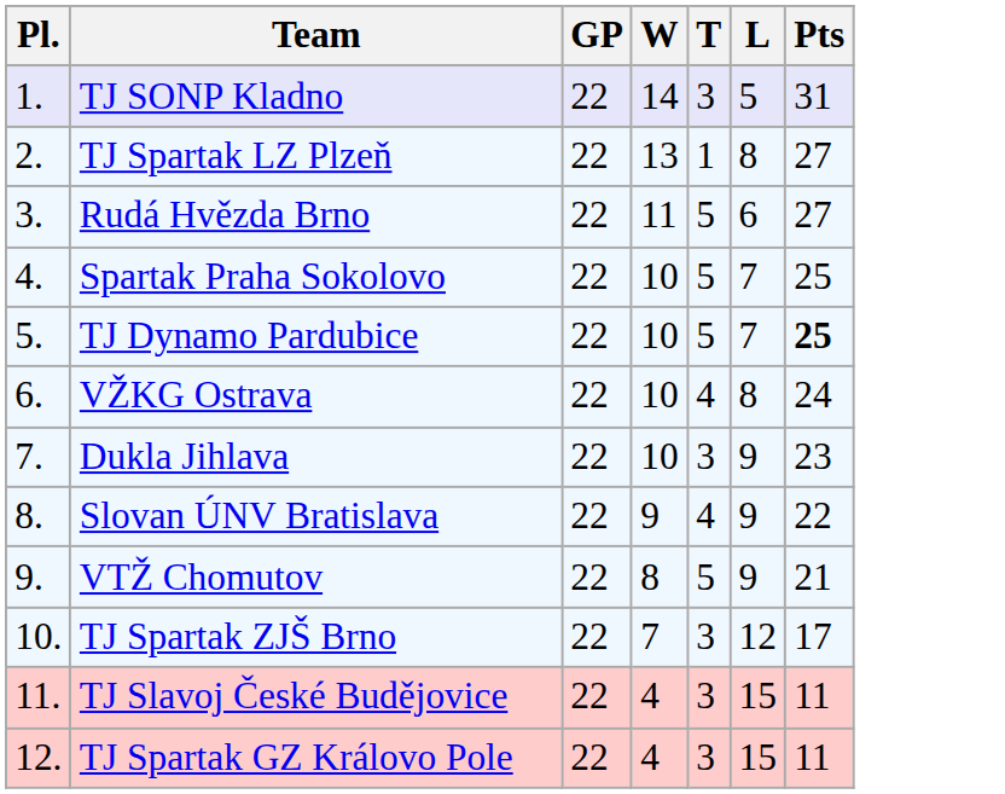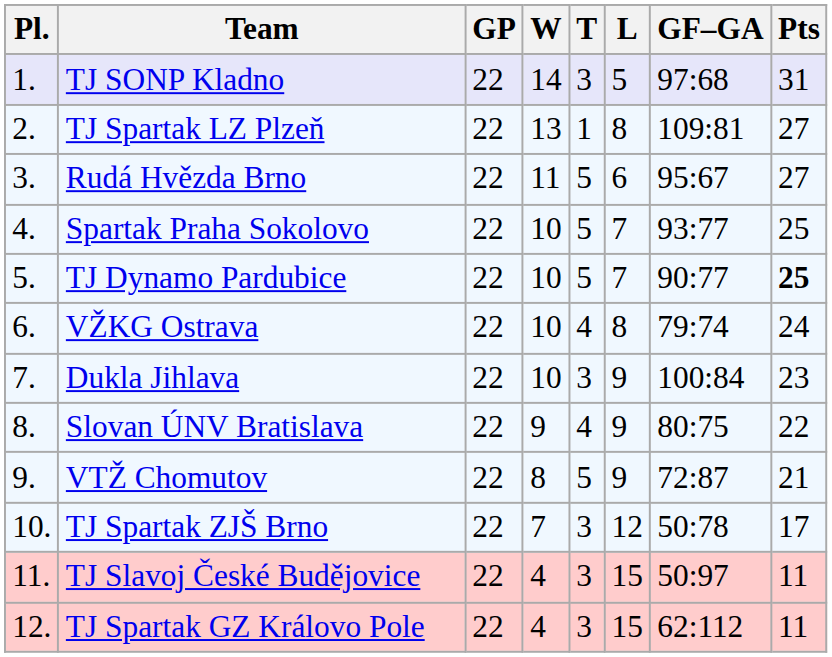 <table class="wikitable">
 <tr>
 <th>Pl.</th>
 <th width="200">Team</th>
 <th>GP</th>
 <th>W</th>
 <th>T</th>
 <th>L</th>
+<th>GF–GA</th>
 <th>Pts</th>
 </tr>
 <tr bgcolor="#e6e6fa">
 <td>1.</td>
 <td><a href='#'>TJ SONP Kladno</a></td>
 <td>22</td>
 <td>14</td>
 <td>3</td>
 <td>5</td>
+<td>97:68</td>
 <td>31</td>
 </tr>
 <tr bgcolor="#f0f8ff">
 <td>2.</td>
 <td><a href='#'>TJ Spartak LZ Plzeň</a></td>
 <td>22</td>
 <td>13</td>
 <td>1</td>
 <td>8</td>
+<td>109:81</td>
 <td>27</td>
 </tr>
 <tr bgcolor="#f0f8ff">
 <td>3.</td>
 <td><a href='#'>Rudá Hvězda Brno</a></td>
 <td>22</td>
 <td>11</td>
 <td>5</td>
 <td>6</td>
+<td>95:67</td>
 <td>27</td>
 </tr>
 <tr bgcolor="#f0f8ff">
 <td>4.</td>
 <td><a href='#'>Spartak Praha Sokolovo</a></td>
 <td>22</td>
 <td>10</td>
 <td>5</td>
 <td>7</td>
+<td>93:77</td>
 <td>25</td>
 </tr>
 <tr bgcolor="#f0f8ff">
 <td>5.</td>
 <td><a href='#'>TJ Dynamo Pardubice</a></td>
 <td>22</td>
 <td>10</td>
 <td>5</td>
 <td>7</td>
+<td>90:77</td>
 <td><strong>25</strong></td>
 </tr>
 <tr bgcolor="#f0f8ff">
 <td>6.</td>
 <td><a href='#'>VŽKG Ostrava</a></td>
 <td>22</td>
 <td>10</td>
 <td>4</td>
 <td>8</td>
+<td>79:74</td>
 <td>24</td>
 </tr>
 <tr bgcolor="#f0f8ff">
 <td>7.</td>
 <td><a href='#'>Dukla Jihlava</a></td>
 <td>22</td>
 <td>10</td>
 <td>3</td>
 <td>9</td>
+<td>100:84</td>
 <td>23</td>
 </tr>
 <tr bgcolor="#f0f8ff">
 <td>8.</td>
 <td><a href='#'>Slovan ÚNV Bratislava</a></td>
 <td>22</td>
 <td>9</td>
 <td>4</td>
 <td>9</td>
+<td>80:75</td>
 <td>22</td>
 </tr>
 <tr bgcolor="#f0f8ff">
 <td>9.</td>
 <td><a href='#'>VTŽ Chomutov</a></td>
 <td>22</td>
 <td>8</td>
 <td>5</td>
 <td>9</td>
+<td>72:87</td>
 <td>21</td>
 </tr>
 <tr bgcolor="#f0f8ff">
 <td>10.</td>
 <td><a href='#'>TJ Spartak ZJŠ Brno</a></td>
 <td>22</td>
 <td>7</td>
 <td>3</td>
 <td>12</td>
+<td>50:78</td>
 <td>17</td>
 </tr>
 <tr bgcolor="#ffcccc">
 <td>11.</td>
 <td><a href='#'>TJ Slavoj České Budějovice</a></td>
 <td>22</td>
 <td>4</td>
 <td>3</td>
 <td>15</td>
+<td>50:97</td>
 <td>11</td>
 </tr>
 <tr bgcolor="#ffcccc">
 <td>12.</td>
 <td><a href='#'>TJ Spartak GZ Královo Pole</a></td>
 <td>22</td>
 <td>4</td>
 <td>3</td>
 <td>15</td>
+<td>62:112</td>
 <td>11</td>
 </tr>
 </table>
